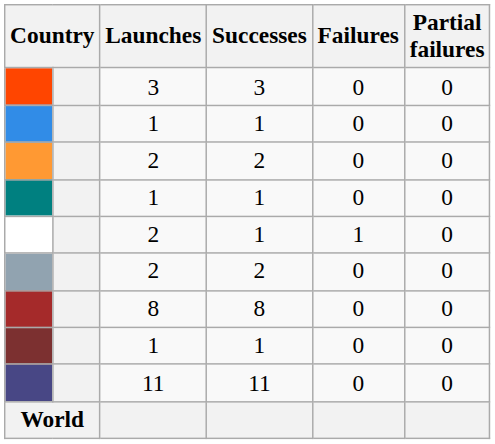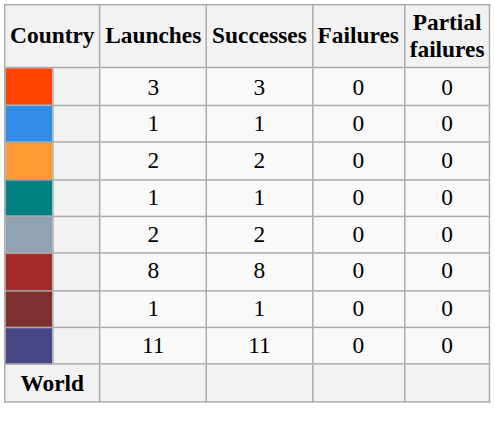 <table class="wikitable sortable" style="text-align:center;">
 <tr>
 <th colspan=2>Country</th>
 <th>Launches</th>
 <th>Successes</th>
 <th>Failures</th>
 <th>Partial <br> failures</th>
 </tr>
 <tr>
 <th style="background:#ff4500;"></th>
 <th style="text-align:left;"></th>
 <td>3</td>
 <td>3</td>
 <td>0</td>
 <td>0</td>
 </tr>
 <tr>
 <th style="background:#318ce7;"></th>
 <th style="text-align:left;"></th>
 <td>1</td>
 <td>1</td>
 <td>0</td>
 <td>0</td>
 </tr>
 <tr>
 <th style="background:#ff9933;"></th>
 <th style="text-align:left;"></th>
 <td>2</td>
 <td>2</td>
 <td>0</td>
 <td>0</td>
 </tr>
 <tr>
 <th style="background:#008080;"></th>
 <th style="text-align:left;"></th>
 <td>1</td>
 <td>1</td>
 <td>0</td>
-<td>0</td>
-</tr>
-<tr>
-<th style="background:#ffffff;"></th>
-<th style="text-align:left;"></th>
-<td>2</td>
-<td>1</td>
-<td>1</td>
 <td>0</td>
 </tr>
 <tr>
 <th style="background:#91a3b0;"></th>
 <th style="text-align:left;"></th>
 <td>2</td>
 <td>2</td>
 <td>0</td>
 <td>0</td>
 </tr>
 <tr>
 <th style="background:#a52a2a;"></th>
 <th style="text-align:left;"></th>
 <td>8</td>
 <td>8</td>
 <td>0</td>
 <td>0</td>
 </tr>
 <tr>
 <th style="background:#7c3030;"></th>
 <th style="text-align:left;"></th>
 <td>1</td>
 <td>1</td>
 <td>0</td>
 <td>0</td>
 </tr>
 <tr>
 <th style="background:#484785;"></th>
 <th style="text-align:left;"></th>
 <td>11</td>
 <td>11</td>
 <td>0</td>
 <td>0</td>
 </tr>
 <tr class="sortbottom">
 <th colspan="2">World</th>
 <th></th>
 <th></th>
 <th></th>
 <th></th>
 </tr>
 </table>
